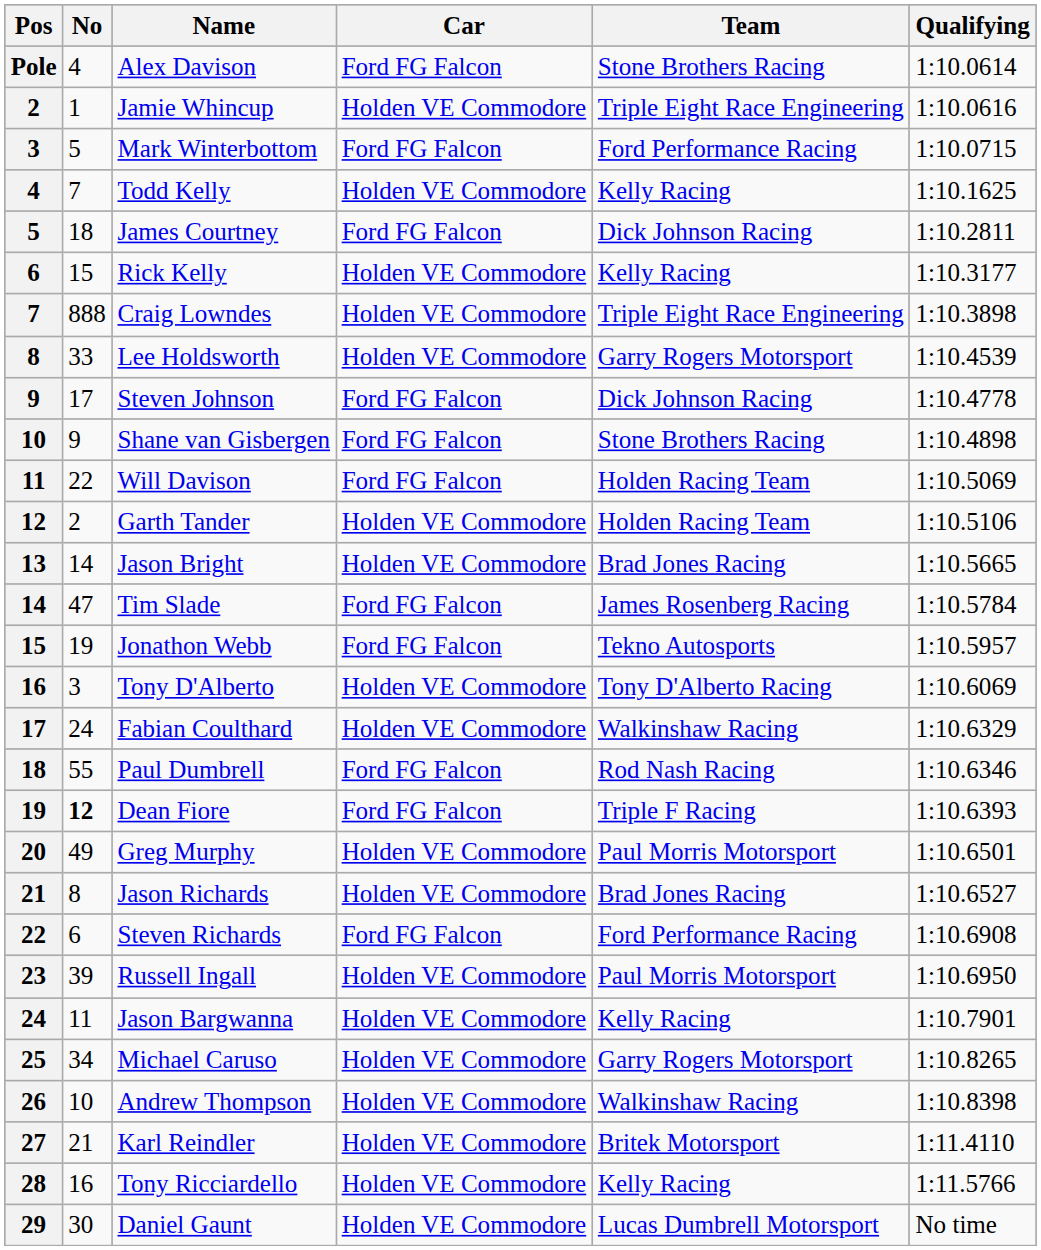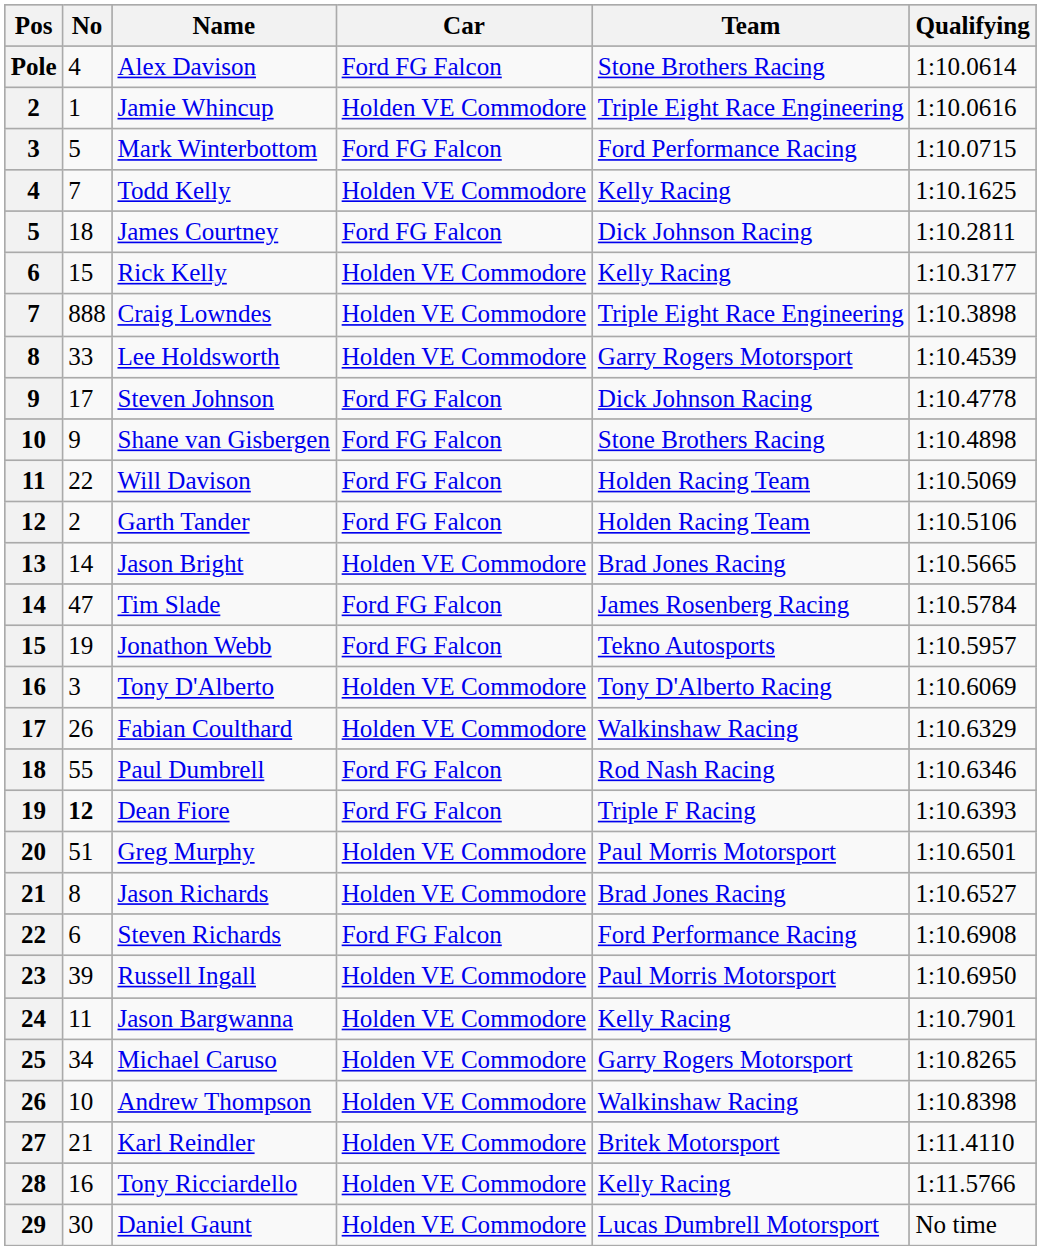 <table class="wikitable" style="font-size: 95%;">
 <tr>
 <th>Pos</th>
 <th>No</th>
 <th>Name</th>
 <th>Car</th>
 <th>Team</th>
 <th>Qualifying</th>
 </tr>
 <tr>
 <th>Pole</th>
 <td>4</td>
 <td><a href='#'>Alex Davison</a></td>
 <td><a href='#'>Ford FG Falcon</a></td>
 <td><a href='#'>Stone Brothers Racing</a></td>
 <td>1:10.0614</td>
 </tr>
 <tr>
 <th>2</th>
 <td>1</td>
 <td><a href='#'>Jamie Whincup</a></td>
 <td><a href='#'>Holden VE Commodore</a></td>
 <td><a href='#'>Triple Eight Race Engineering</a></td>
 <td>1:10.0616</td>
 </tr>
 <tr>
 <th>3</th>
 <td>5</td>
 <td><a href='#'>Mark Winterbottom</a></td>
 <td><a href='#'>Ford FG Falcon</a></td>
 <td><a href='#'>Ford Performance Racing</a></td>
 <td>1:10.0715</td>
 </tr>
 <tr>
 <th>4</th>
 <td>7</td>
 <td><a href='#'>Todd Kelly</a></td>
 <td><a href='#'>Holden VE Commodore</a></td>
 <td><a href='#'>Kelly Racing</a></td>
 <td>1:10.1625</td>
 </tr>
 <tr>
 <th>5</th>
 <td>18</td>
 <td><a href='#'>James Courtney</a></td>
 <td><a href='#'>Ford FG Falcon</a></td>
 <td><a href='#'>Dick Johnson Racing</a></td>
 <td>1:10.2811</td>
 </tr>
 <tr>
 <th>6</th>
 <td>15</td>
 <td><a href='#'>Rick Kelly</a></td>
 <td><a href='#'>Holden VE Commodore</a></td>
 <td><a href='#'>Kelly Racing</a></td>
 <td>1:10.3177</td>
 </tr>
 <tr>
 <th>7</th>
 <td>888</td>
 <td><a href='#'>Craig Lowndes</a></td>
 <td><a href='#'>Holden VE Commodore</a></td>
 <td><a href='#'>Triple Eight Race Engineering</a></td>
 <td>1:10.3898</td>
 </tr>
 <tr>
 <th>8</th>
 <td>33</td>
 <td><a href='#'>Lee Holdsworth</a></td>
 <td><a href='#'>Holden VE Commodore</a></td>
 <td><a href='#'>Garry Rogers Motorsport</a></td>
 <td>1:10.4539</td>
 </tr>
 <tr>
 <th>9</th>
 <td>17</td>
 <td><a href='#'>Steven Johnson</a></td>
 <td><a href='#'>Ford FG Falcon</a></td>
 <td><a href='#'>Dick Johnson Racing</a></td>
 <td>1:10.4778</td>
 </tr>
 <tr>
 <th>10</th>
 <td>9</td>
 <td><a href='#'>Shane van Gisbergen</a></td>
 <td><a href='#'>Ford FG Falcon</a></td>
 <td><a href='#'>Stone Brothers Racing</a></td>
 <td>1:10.4898</td>
 </tr>
 <tr>
 <th>11</th>
 <td>22</td>
 <td><a href='#'>Will Davison</a></td>
 <td><a href='#'>Ford FG Falcon</a></td>
 <td><a href='#'>Holden Racing Team</a></td>
 <td>1:10.5069</td>
 </tr>
 <tr>
 <th>12</th>
 <td>2</td>
 <td><a href='#'>Garth Tander</a></td>
-<td><a href='#'>Holden VE Commodore</a></td>
+<td><a href='#'>Ford FG Falcon</a></td>
 <td><a href='#'>Holden Racing Team</a></td>
 <td>1:10.5106</td>
 </tr>
 <tr>
 <th>13</th>
 <td>14</td>
 <td><a href='#'>Jason Bright</a></td>
 <td><a href='#'>Holden VE Commodore</a></td>
 <td><a href='#'>Brad Jones Racing</a></td>
 <td>1:10.5665</td>
 </tr>
 <tr>
 <th>14</th>
 <td>47</td>
 <td><a href='#'>Tim Slade</a></td>
 <td><a href='#'>Ford FG Falcon</a></td>
 <td><a href='#'>James Rosenberg Racing</a></td>
 <td>1:10.5784</td>
 </tr>
 <tr>
 <th>15</th>
 <td>19</td>
 <td><a href='#'>Jonathon Webb</a></td>
 <td><a href='#'>Ford FG Falcon</a></td>
 <td><a href='#'>Tekno Autosports</a></td>
 <td>1:10.5957</td>
 </tr>
 <tr>
 <th>16</th>
 <td>3</td>
 <td><a href='#'>Tony D'Alberto</a></td>
 <td><a href='#'>Holden VE Commodore</a></td>
 <td><a href='#'>Tony D'Alberto Racing</a></td>
 <td>1:10.6069</td>
 </tr>
 <tr>
 <th>17</th>
-<td>24</td>
+<td>26</td>
 <td><a href='#'>Fabian Coulthard</a></td>
 <td><a href='#'>Holden VE Commodore</a></td>
 <td><a href='#'>Walkinshaw Racing</a></td>
 <td>1:10.6329</td>
 </tr>
 <tr>
 <th>18</th>
 <td>55</td>
 <td><a href='#'>Paul Dumbrell</a></td>
 <td><a href='#'>Ford FG Falcon</a></td>
 <td><a href='#'>Rod Nash Racing</a></td>
 <td>1:10.6346</td>
 </tr>
 <tr>
 <th>19</th>
 <td><strong>12</strong></td>
 <td><a href='#'>Dean Fiore</a></td>
 <td><a href='#'>Ford FG Falcon</a></td>
 <td><a href='#'>Triple F Racing</a></td>
 <td>1:10.6393</td>
 </tr>
 <tr>
 <th>20</th>
-<td>49</td>
+<td>51</td>
 <td><a href='#'>Greg Murphy</a></td>
 <td><a href='#'>Holden VE Commodore</a></td>
 <td><a href='#'>Paul Morris Motorsport</a></td>
 <td>1:10.6501</td>
 </tr>
 <tr>
 <th>21</th>
 <td>8</td>
 <td><a href='#'>Jason Richards</a></td>
 <td><a href='#'>Holden VE Commodore</a></td>
 <td><a href='#'>Brad Jones Racing</a></td>
 <td>1:10.6527</td>
 </tr>
 <tr>
 <th>22</th>
 <td>6</td>
 <td><a href='#'>Steven Richards</a></td>
 <td><a href='#'>Ford FG Falcon</a></td>
 <td><a href='#'>Ford Performance Racing</a></td>
 <td>1:10.6908</td>
 </tr>
 <tr>
 <th>23</th>
 <td>39</td>
 <td><a href='#'>Russell Ingall</a></td>
 <td><a href='#'>Holden VE Commodore</a></td>
 <td><a href='#'>Paul Morris Motorsport</a></td>
 <td>1:10.6950</td>
 </tr>
 <tr>
 <th>24</th>
 <td>11</td>
 <td><a href='#'>Jason Bargwanna</a></td>
 <td><a href='#'>Holden VE Commodore</a></td>
 <td><a href='#'>Kelly Racing</a></td>
 <td>1:10.7901</td>
 </tr>
 <tr>
 <th>25</th>
 <td>34</td>
 <td><a href='#'>Michael Caruso</a></td>
 <td><a href='#'>Holden VE Commodore</a></td>
 <td><a href='#'>Garry Rogers Motorsport</a></td>
 <td>1:10.8265</td>
 </tr>
 <tr>
 <th>26</th>
 <td>10</td>
 <td><a href='#'>Andrew Thompson</a></td>
 <td><a href='#'>Holden VE Commodore</a></td>
 <td><a href='#'>Walkinshaw Racing</a></td>
 <td>1:10.8398</td>
 </tr>
 <tr>
 <th>27</th>
 <td>21</td>
 <td><a href='#'>Karl Reindler</a></td>
 <td><a href='#'>Holden VE Commodore</a></td>
 <td><a href='#'>Britek Motorsport</a></td>
 <td>1:11.4110</td>
 </tr>
 <tr>
 <th>28</th>
 <td>16</td>
 <td><a href='#'>Tony Ricciardello</a></td>
 <td><a href='#'>Holden VE Commodore</a></td>
 <td><a href='#'>Kelly Racing</a></td>
 <td>1:11.5766</td>
 </tr>
 <tr>
 <th>29</th>
 <td>30</td>
 <td><a href='#'>Daniel Gaunt</a></td>
 <td><a href='#'>Holden VE Commodore</a></td>
 <td><a href='#'>Lucas Dumbrell Motorsport</a></td>
 <td>No time</td>
 </tr>
 </table>
